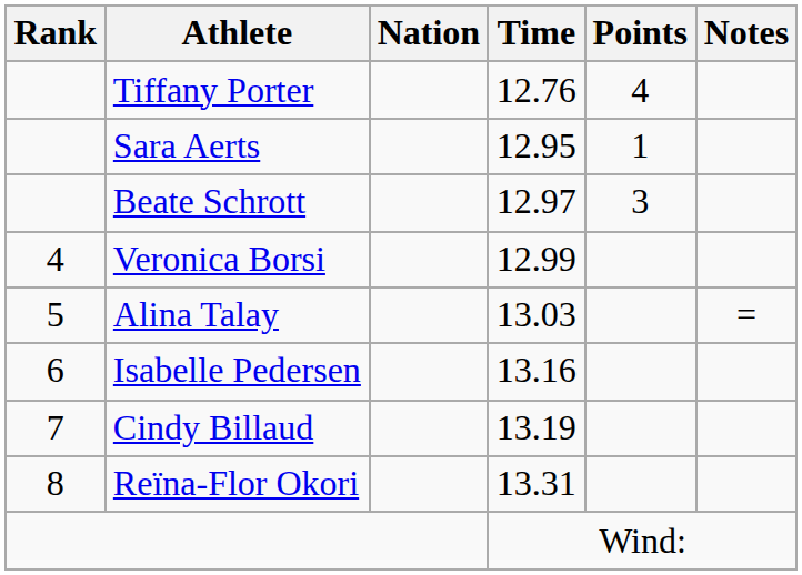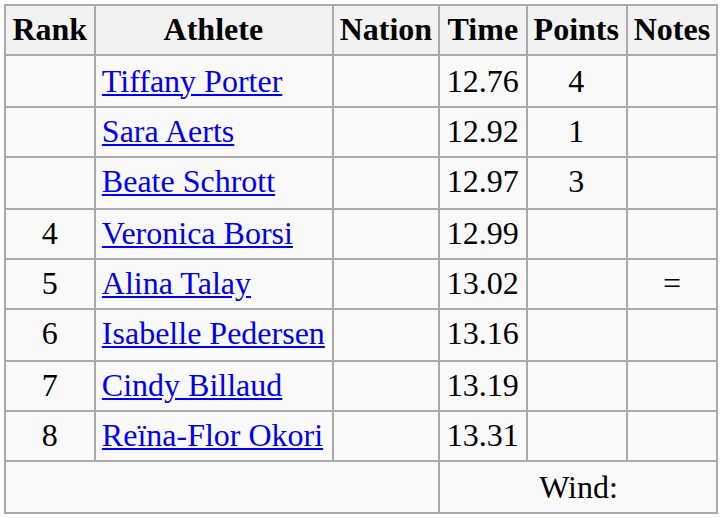 <table class="wikitable sortable" style="text-align:center;">
 <tr>
 <th scope="col" style="width: 10px;">Rank</th>
 <th scope="col">Athlete</th>
 <th scope="col">Nation</th>
 <th scope="col">Time</th>
 <th scope="col">Points</th>
 <th scope="col">Notes</th>
 </tr>
 <tr>
 <td></td>
 <td align=left><a href='#'>Tiffany Porter</a></td>
 <td align=left></td>
 <td>12.76</td>
 <td>4</td>
 <td></td>
 </tr>
 <tr>
 <td></td>
 <td align=left><a href='#'>Sara Aerts</a></td>
 <td align=left></td>
-<td>12.95</td>
+<td>12.92</td>
 <td>1</td>
 <td></td>
 </tr>
 <tr>
 <td></td>
 <td align=left><a href='#'>Beate Schrott</a></td>
 <td align=left></td>
 <td>12.97</td>
 <td>3</td>
 <td></td>
 </tr>
 <tr>
 <td>4</td>
 <td align=left><a href='#'>Veronica Borsi</a></td>
 <td align=left></td>
 <td>12.99</td>
 <td></td>
 <td></td>
 </tr>
 <tr>
 <td>5</td>
 <td align=left><a href='#'>Alina Talay</a></td>
 <td align=left></td>
-<td>13.03</td>
+<td>13.02</td>
 <td></td>
 <td>=</td>
 </tr>
 <tr>
 <td>6</td>
 <td align=left><a href='#'>Isabelle Pedersen</a></td>
 <td align=left></td>
 <td>13.16</td>
 <td></td>
 <td></td>
 </tr>
 <tr>
 <td>7</td>
 <td align=left><a href='#'>Cindy Billaud</a></td>
 <td align=left></td>
 <td>13.19</td>
 <td></td>
 <td></td>
 </tr>
 <tr>
 <td>8</td>
 <td align=left><a href='#'>Reïna-Flor Okori</a></td>
 <td align=left></td>
 <td>13.31</td>
 <td></td>
 <td></td>
 </tr>
 <tr class="sortbottom">
 <td colspan="3"></td>
 <td colspan="3">Wind: </td>
 </tr>
 </table>
